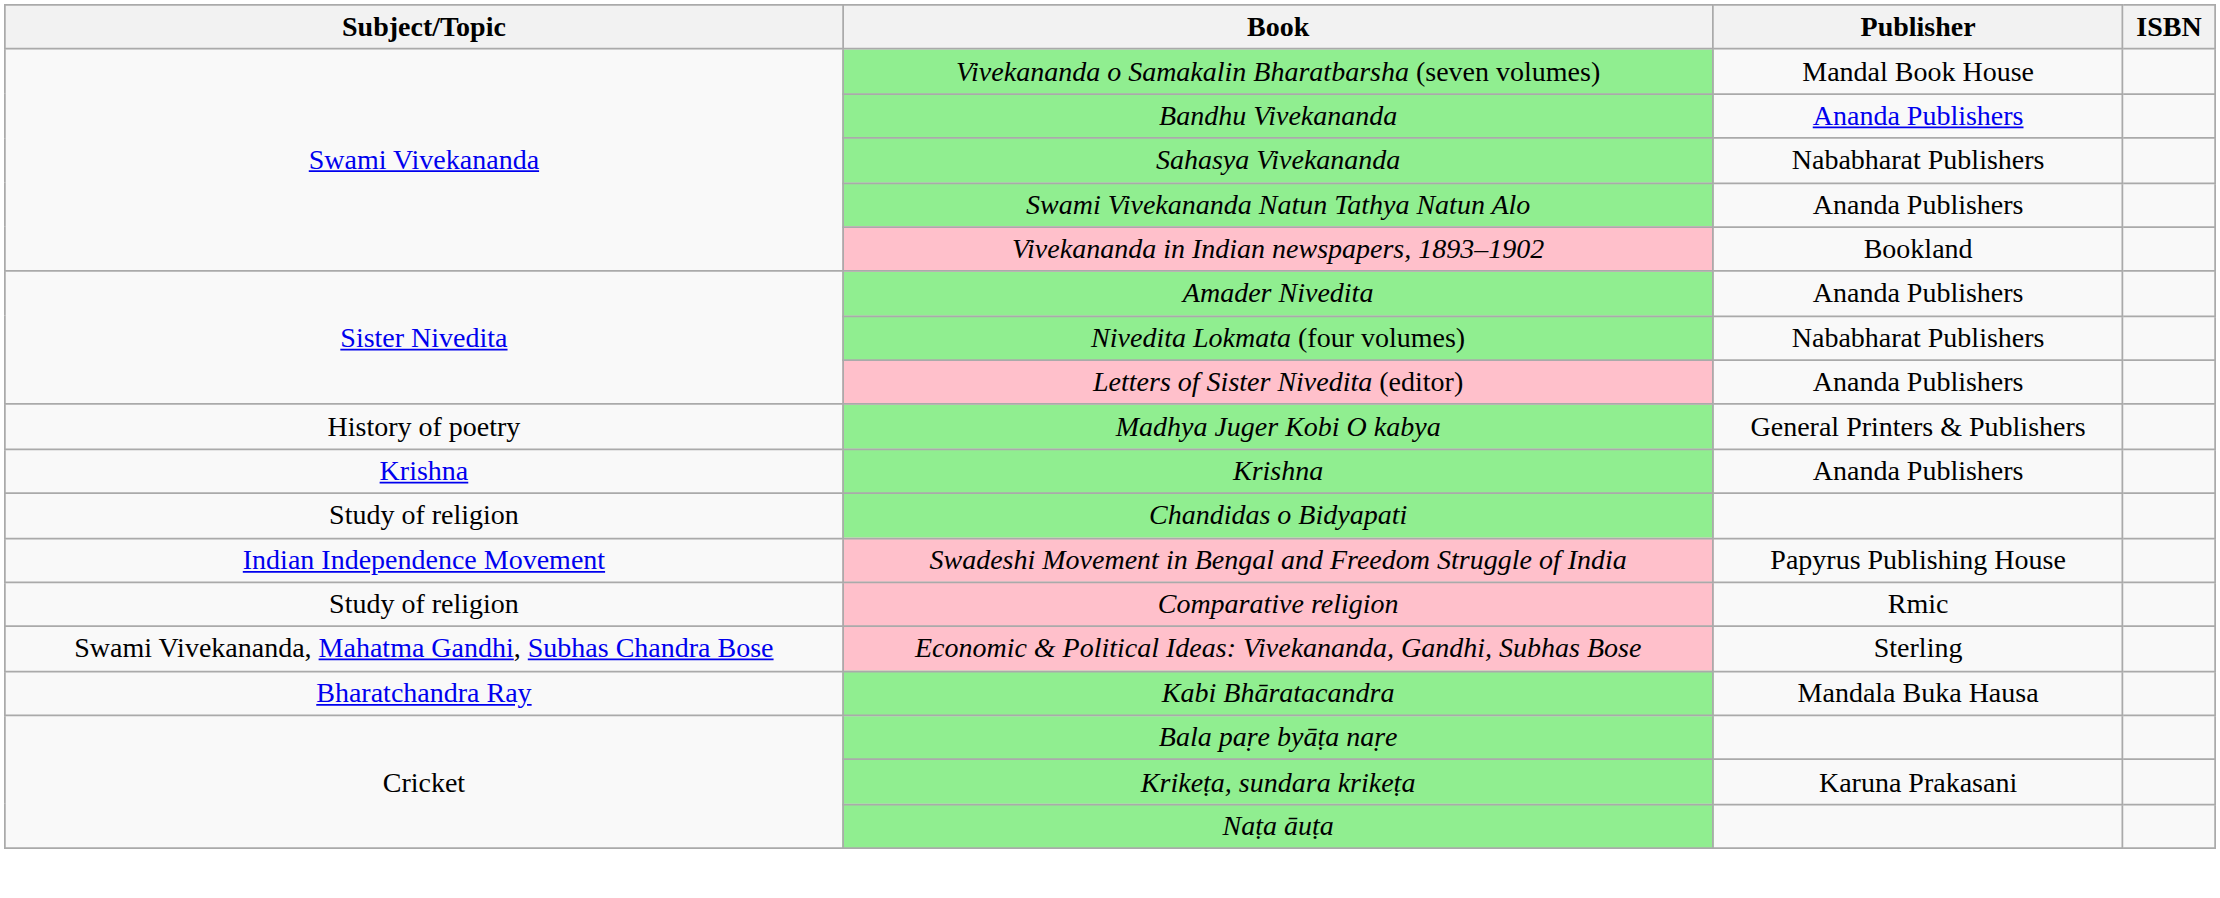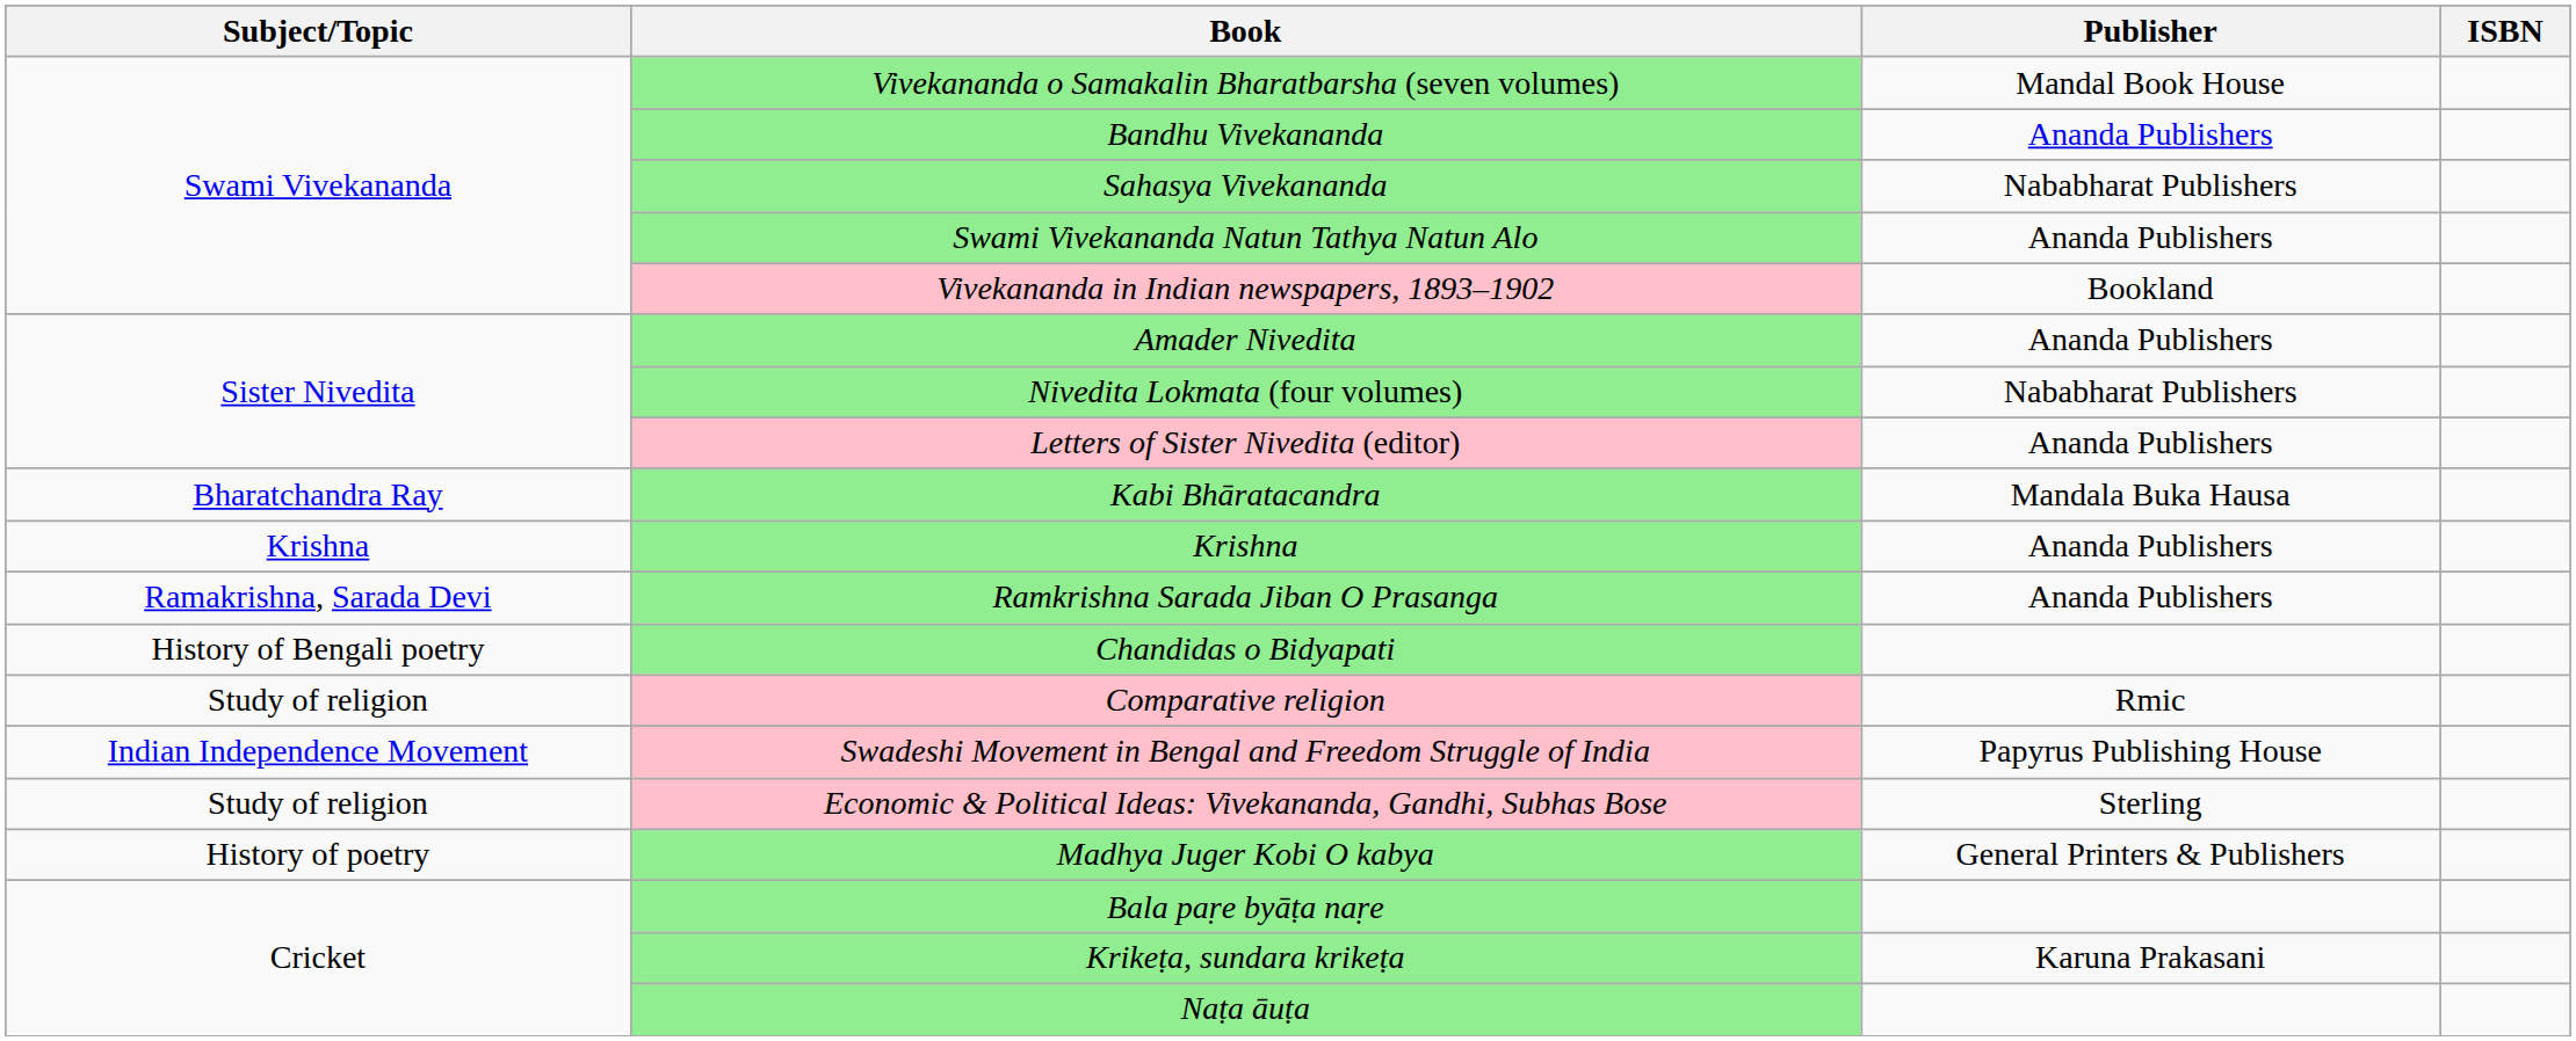 <table class="wikitable" style="text-align:center; width:100%;">
 <tr>
 <th>Subject/Topic</th>
 <th>Book</th>
 <th>Publisher</th>
 <th>ISBN</th>
 </tr>
 <tr>
 <td rowspan="5" style="text-align:center;"><a href='#'>Swami Vivekananda</a></td>
 <td style="background:lightgreen;"><em>Vivekananda o Samakalin Bharatbarsha</em> (seven volumes)</td>
 <td>Mandal Book House</td>
 <td></td>
 </tr>
 <tr>
 <td style="background:lightgreen;"><em>Bandhu Vivekananda</em></td>
 <td><a href='#'>Ananda Publishers</a></td>
 <td></td>
 </tr>
 <tr>
 <td style="background:lightgreen;"><em>Sahasya Vivekananda</em></td>
 <td>Nababharat Publishers</td>
 <td></td>
 </tr>
 <tr>
 <td style="background:lightgreen;"><em>Swami Vivekananda Natun Tathya Natun Alo</em></td>
 <td>Ananda Publishers</td>
 <td></td>
 </tr>
 <tr>
 <td style="background:pink;"><em>Vivekananda in Indian newspapers, 1893–1902</em></td>
 <td>Bookland <br></td>
 <td></td>
 </tr>
 <tr>
 <td rowspan="3" style="text-align:center;"><a href='#'>Sister Nivedita</a></td>
 <td style="background:lightgreen;"><em>Amader Nivedita</em></td>
 <td>Ananda Publishers</td>
 <td></td>
 </tr>
 <tr>
 <td style="background:lightgreen;"><em>Nivedita Lokmata</em> (four volumes)</td>
 <td>Nababharat Publishers</td>
 <td><br></td>
 </tr>
 <tr>
 <td style="background:pink;"><em>Letters of Sister Nivedita</em> (editor)</td>
 <td>Ananda Publishers</td>
 <td></td>
 </tr>
 <tr>
-<td>History of poetry</td>
-<td style="background:lightgreen;"><em>Madhya Juger Kobi O kabya</em></td>
-<td>General Printers & Publishers</td>
+<td><a href='#'>Bharatchandra Ray</a></td>
+<td style="background:lightgreen;"><em>Kabi Bhāratacandra</em></td>
+<td>Mandala Buka Hausa</td>
 <td></td>
 </tr>
 <tr>
 <td><a href='#'>Krishna</a></td>
 <td style="background:lightgreen;"><em>Krishna</em></td>
 <td>Ananda Publishers</td>
 <td></td>
 </tr>
 <tr>
-<td>Study of religion</td>
+<td><a href='#'>Ramakrishna</a>, <a href='#'>Sarada Devi</a></td>
+<td style="background:lightgreen;"><em>Ramkrishna Sarada Jiban O Prasanga</em></td>
+<td>Ananda Publishers</td>
+<td></td>
+</tr>
+<tr>
+<td>History of Bengali poetry</td>
 <td style="background:lightgreen;"><em>Chandidas o Bidyapati</em></td>
 <td></td>
+<td></td>
+</tr>
+<tr>
+<td>Study of religion</td>
+<td style="background:pink;"><em>Comparative religion</em></td>
+<td>Rmic</td>
 <td></td>
 </tr>
 <tr>
 <td><a href='#'>Indian Independence Movement</a></td>
 <td style="background:pink;"><em>Swadeshi Movement in Bengal and Freedom Struggle of India</em></td>
 <td>Papyrus Publishing House</td>
 <td></td>
 </tr>
 <tr>
 <td>Study of religion</td>
-<td style="background:pink;"><em>Comparative religion</em></td>
-<td>Rmic</td>
-<td></td>
-</tr>
-<tr>
-<td>Swami Vivekananda, <a href='#'>Mahatma Gandhi</a>, <a href='#'>Subhas Chandra Bose</a></td>
 <td style="background:pink;"><em>Economic & Political Ideas: Vivekananda, Gandhi, Subhas Bose</em></td>
 <td>Sterling</td>
 <td></td>
 </tr>
 <tr>
-<td><a href='#'>Bharatchandra Ray</a></td>
-<td style="background:lightgreen;"><em>Kabi Bhāratacandra</em></td>
-<td>Mandala Buka Hausa</td>
+<td>History of poetry</td>
+<td style="background:lightgreen;"><em>Madhya Juger Kobi O kabya</em></td>
+<td>General Printers & Publishers</td>
 <td></td>
 </tr>
 <tr>
 <td rowspan="3">Cricket</td>
 <td style="background:lightgreen;"><em>Bala paṛe byāṭa naṛe</em></td>
 <td></td>
 <td></td>
 </tr>
 <tr>
 <td style="background:lightgreen;"><em>Krikeṭa, sundara krikeṭa</em></td>
 <td>Karuna Prakasani</td>
 <td></td>
 </tr>
 <tr>
 <td style="background:lightgreen;"><em>Naṭa āuṭa</em></td>
 <td></td>
 <td></td>
 </tr>
 <tr>
 </tr>
 </table>
